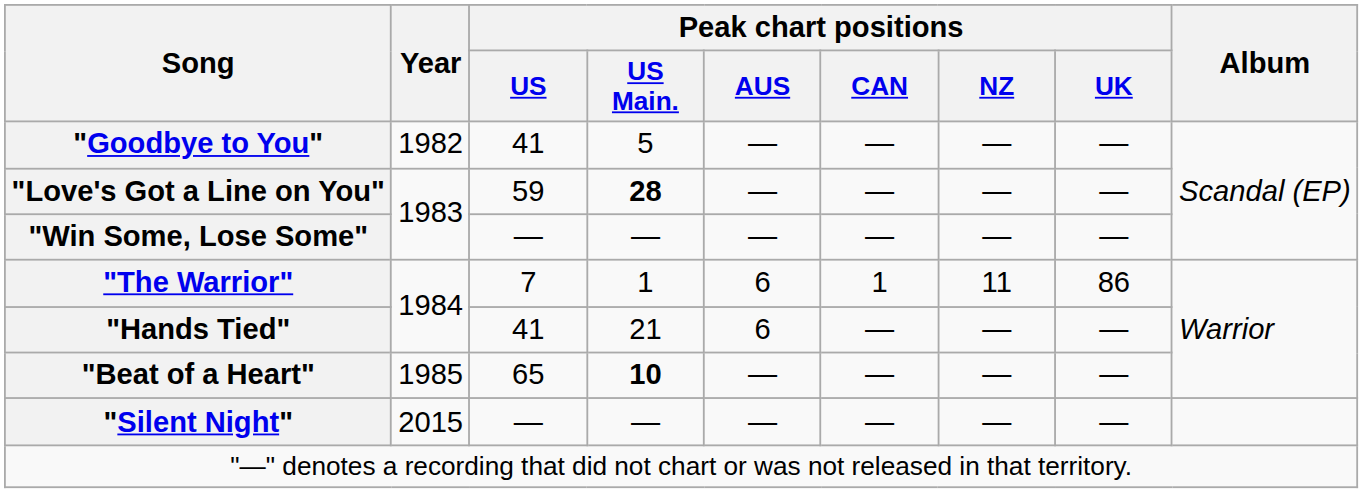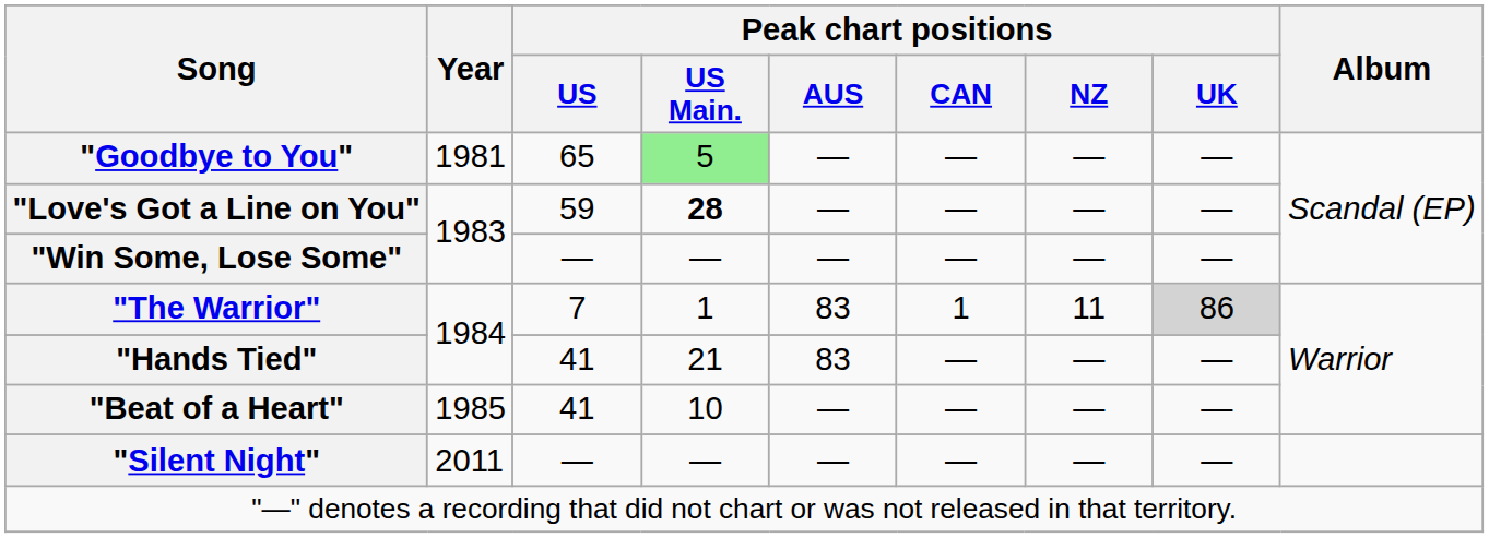 <table class="wikitable plainrowheaders">
 <tr>
 <th scope="col" rowspan="2">Song</th>
 <th scope="col" rowspan="2">Year</th>
 <th scpoe="col" colspan="6">Peak chart positions</th>
 <th scope="col" rowspan="2">Album</th>
 </tr>
 <tr>
 <th scope="col" style="width:4em;font-size:90%"><a href='#'>US</a><br></th>
 <th scope="col" style="width:4em;font-size:90%"><a href='#'>US<br>Main.</a><br></th>
 <th scope="col" style="width:4em;font-size:90%"><a href='#'>AUS</a><br></th>
 <th scope="col" style="width:4em;font-size:90%"><a href='#'>CAN</a><br></th>
 <th scope="col" style="width:4em;font-size:90%"><a href='#'>NZ</a><br></th>
 <th scope="col" style="width:4em;font-size:90%"><a href='#'>UK</a><br></th>
 </tr>
 <tr>
 <th scope="row">"<a href='#'>Goodbye to You</a>"</th>
-<td>1982</td>
-<td align="center">41</td>
-<td align="center">5</td>
+<td>1981</td>
+<td align="center">65</td>
+<td align="center" style="background: lightgreen;">5</td>
 <td align="center">—</td>
 <td align="center">—</td>
 <td align="center">—</td>
 <td align="center">—</td>
 <td rowspan="3"><em>Scandal (EP)</em></td>
 </tr>
 <tr>
 <th scope="row">"Love's Got a Line on You"</th>
 <td rowspan="2">1983</td>
 <td align="center">59</td>
 <td align="center"><strong>28</strong></td>
 <td align="center">—</td>
 <td align="center">—</td>
 <td align="center">—</td>
 <td align="center">—</td>
 </tr>
 <tr>
 <th scope="row">"Win Some, Lose Some"</th>
 <td align="center">—</td>
 <td align="center">—</td>
 <td align="center">—</td>
 <td align="center">—</td>
 <td align="center">—</td>
 <td align="center">—</td>
 </tr>
 <tr>
 <th scope="row"><a href='#'>"The Warrior"</a></th>
 <td rowspan="2">1984</td>
 <td align="center">7</td>
 <td align="center">1</td>
-<td align="center">6</td>
+<td align="center">83</td>
 <td align="center">1</td>
 <td align="center">11</td>
-<td align="center">86</td>
+<td align="center" style="background: lightgrey;">86</td>
 <td rowspan="3"><em>Warrior</em></td>
 </tr>
 <tr>
 <th scope="row">"Hands Tied"</th>
 <td align="center">41</td>
 <td align="center">21</td>
-<td align="center">6</td>
+<td align="center">83</td>
 <td align="center">—</td>
 <td align="center">—</td>
 <td align="center">—</td>
 </tr>
 <tr>
 <th scope="row">"Beat of a Heart"</th>
 <td>1985</td>
-<td align="center">65</td>
-<td align="center"><strong>10</strong></td>
+<td align="center">41</td>
+<td align="center">10</td>
 <td align="center">—</td>
 <td align="center">—</td>
 <td align="center">—</td>
 <td align="center">—</td>
 </tr>
 <tr>
 <th scope="row">"<a href='#'>Silent Night</a>"</th>
-<td>2015</td>
+<td>2011</td>
 <td align="center">—</td>
 <td align="center">—</td>
 <td align="center">—</td>
 <td align="center">—</td>
 <td align="center">—</td>
 <td align="center">—</td>
 <td></td>
 </tr>
 <tr>
 <td align="center" colspan="9" style="font-size:90%">"—" denotes a recording that did not chart or was not released in that territory.</td>
 </tr>
 </table>
